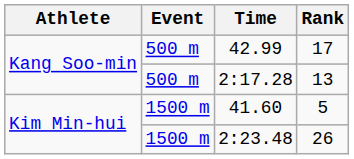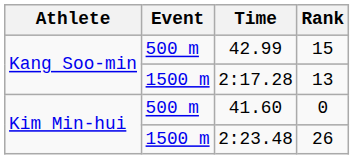 <table class="wikitable" style="font-size:90%">
 <tr>
 <th>Athlete</th>
 <th>Event</th>
 <th>Time</th>
 <th>Rank</th>
 </tr>
 <tr align=center>
 <td align=left rowspan=2><a href='#'>Kang Soo-min</a></td>
 <td align=left><a href='#'>500 m</a></td>
 <td>42.99</td>
-<td>17</td>
+<td>15</td>
 </tr>
 <tr align=center>
-<td align=left><a href='#'>500 m</a></td>
+<td align=left><a href='#'>1500 m</a></td>
 <td>2:17.28</td>
 <td>13</td>
 </tr>
 <tr align=center>
 <td align=left rowspan=2><a href='#'>Kim Min-hui</a></td>
-<td align=left><a href='#'>1500 m</a></td>
+<td align=left><a href='#'>500 m</a></td>
 <td>41.60</td>
-<td>5</td>
+<td>0</td>
 </tr>
 <tr align=center>
 <td align=left><a href='#'>1500 m</a></td>
 <td>2:23.48</td>
 <td>26</td>
 </tr>
 </table>
